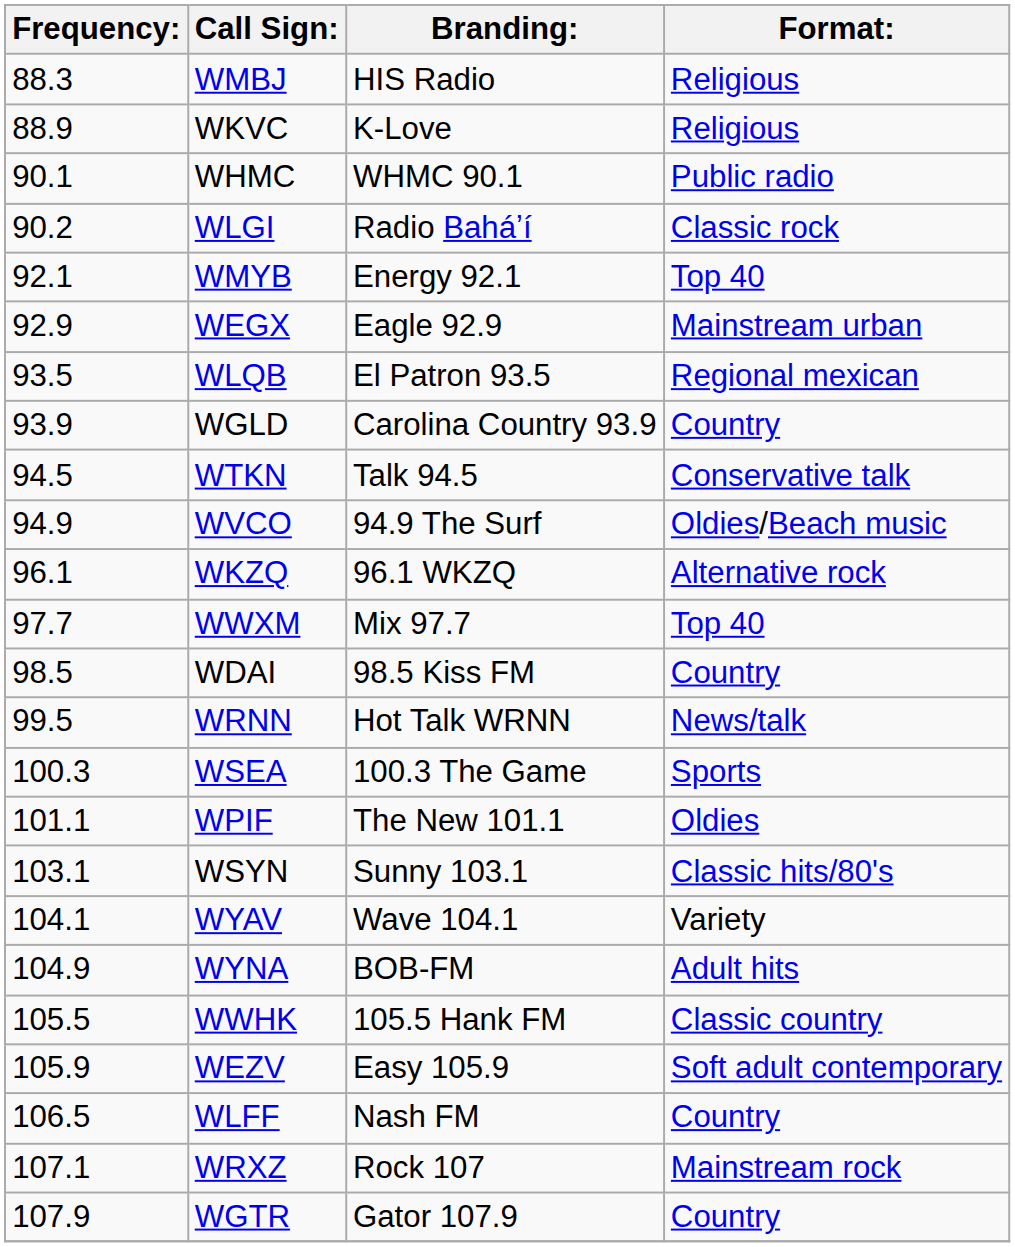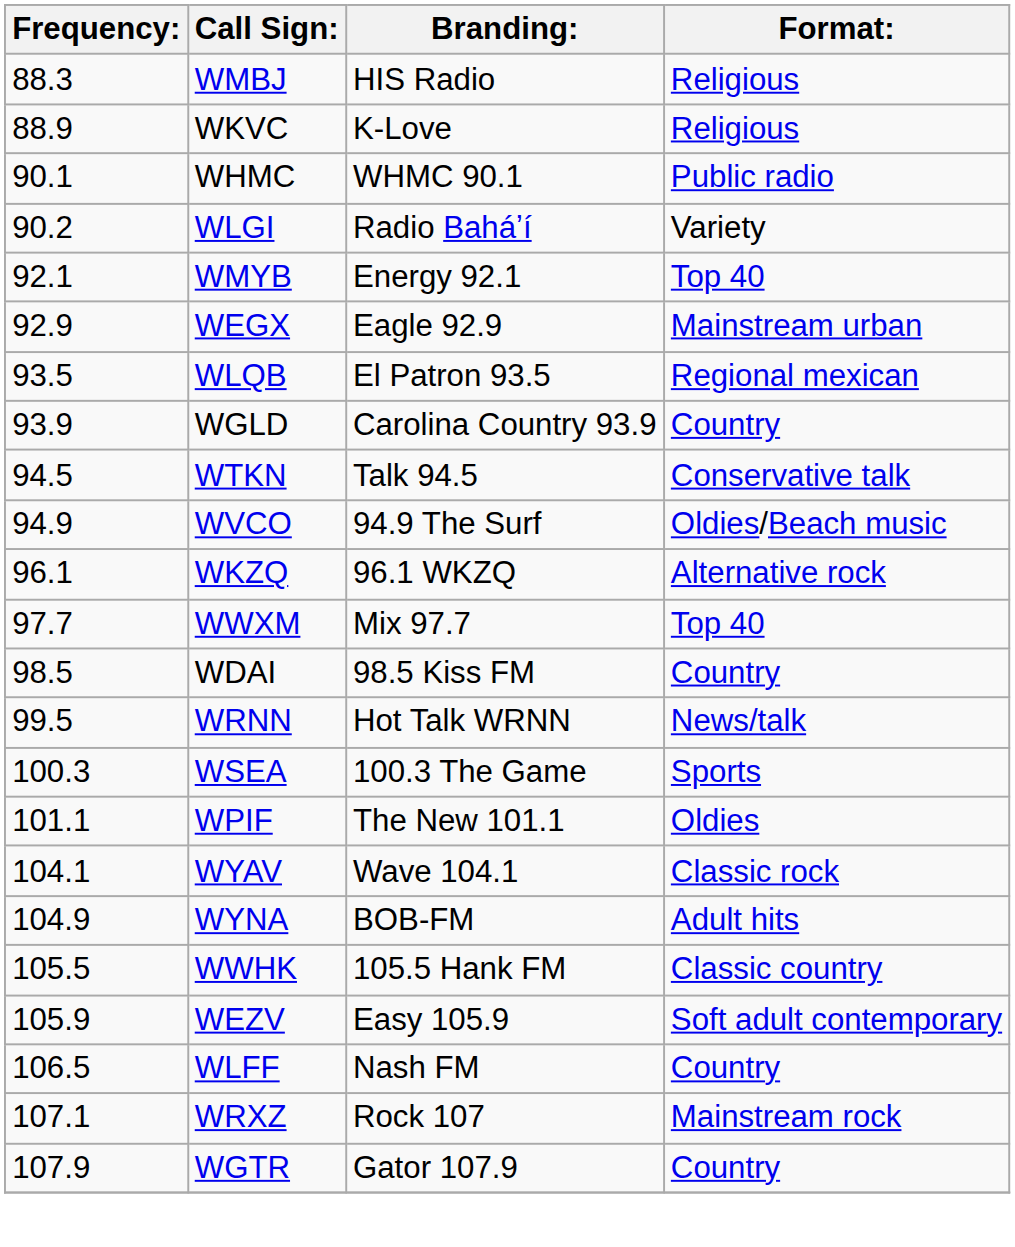 <table class="wikitable">
 <tr>
 <th>Frequency:</th>
 <th>Call Sign:</th>
 <th>Branding:</th>
 <th>Format:</th>
 </tr>
 <tr>
 <td>88.3</td>
 <td><a href='#'>WMBJ</a></td>
 <td>HIS Radio</td>
 <td><a href='#'>Religious</a></td>
 </tr>
 <tr>
 <td>88.9</td>
 <td>WKVC</td>
 <td>K-Love</td>
 <td><a href='#'>Religious</a></td>
 </tr>
 <tr>
 <td>90.1</td>
 <td>WHMC</td>
 <td>WHMC 90.1</td>
 <td><a href='#'>Public radio</a></td>
 </tr>
 <tr>
 <td>90.2</td>
 <td><a href='#'>WLGI</a></td>
 <td>Radio <a href='#'>Baháʼí</a></td>
-<td><a href='#'>Classic rock</a></td>
+<td>Variety</td>
 </tr>
 <tr>
 <td>92.1</td>
 <td><a href='#'>WMYB</a></td>
 <td>Energy 92.1</td>
 <td><a href='#'>Top 40</a></td>
 </tr>
 <tr>
 <td>92.9</td>
 <td><a href='#'>WEGX</a></td>
 <td>Eagle 92.9</td>
 <td><a href='#'>Mainstream urban</a></td>
 </tr>
 <tr>
 <td>93.5</td>
 <td><a href='#'>WLQB</a></td>
 <td>El Patron 93.5</td>
 <td><a href='#'>Regional mexican</a></td>
 </tr>
 <tr>
 <td>93.9</td>
 <td WGLD-FM>WGLD</td>
 <td>Carolina Country 93.9</td>
 <td><a href='#'>Country</a></td>
 </tr>
 <tr>
 <td>94.5</td>
 <td><a href='#'>WTKN</a></td>
 <td>Talk 94.5</td>
 <td><a href='#'>Conservative talk</a></td>
 </tr>
 <tr>
 <td>94.9</td>
 <td><a href='#'>WVCO</a></td>
 <td>94.9 The Surf</td>
 <td><a href='#'>Oldies</a>/<a href='#'>Beach music</a></td>
 </tr>
 <tr>
 <td>96.1</td>
 <td><a href='#'>WKZQ</a></td>
 <td>96.1 WKZQ</td>
 <td><a href='#'>Alternative rock</a></td>
 </tr>
 <tr>
 <td>97.7</td>
 <td><a href='#'>WWXM</a></td>
 <td>Mix 97.7</td>
 <td><a href='#'>Top 40</a></td>
 </tr>
 <tr>
 <td>98.5</td>
 <td>WDAI</td>
 <td>98.5 Kiss FM</td>
 <td><a href='#'>Country</a></td>
 </tr>
 <tr>
 <td>99.5</td>
 <td><a href='#'>WRNN</a></td>
 <td>Hot Talk WRNN</td>
 <td><a href='#'>News/talk</a></td>
 </tr>
 <tr>
 <td>100.3</td>
 <td><a href='#'>WSEA</a></td>
 <td>100.3 The Game</td>
 <td><a href='#'>Sports</a></td>
 </tr>
 <tr>
 <td>101.1</td>
 <td><a href='#'>WPIF</a></td>
 <td>The New 101.1</td>
 <td><a href='#'>Oldies</a></td>
 </tr>
 <tr>
-<td>103.1</td>
-<td>WSYN</td>
-<td>Sunny 103.1</td>
-<td><a href='#'>Classic hits/80's</a></td>
-</tr>
-<tr>
 <td>104.1</td>
 <td><a href='#'>WYAV</a></td>
 <td>Wave 104.1</td>
-<td>Variety</td>
+<td><a href='#'>Classic rock</a></td>
 </tr>
 <tr>
 <td>104.9</td>
 <td><a href='#'>WYNA</a></td>
 <td>BOB-FM</td>
 <td><a href='#'>Adult hits</a></td>
 </tr>
 <tr>
 <td>105.5</td>
 <td><a href='#'>WWHK</a></td>
 <td>105.5 Hank FM</td>
 <td><a href='#'>Classic country</a></td>
 </tr>
 <tr>
 <td>105.9</td>
 <td><a href='#'>WEZV</a></td>
 <td>Easy 105.9</td>
 <td><a href='#'>Soft adult contemporary</a></td>
 </tr>
 <tr>
 <td>106.5</td>
 <td><a href='#'>WLFF</a></td>
 <td>Nash FM</td>
 <td><a href='#'>Country</a></td>
 </tr>
 <tr>
 <td>107.1</td>
 <td><a href='#'>WRXZ</a></td>
 <td>Rock 107</td>
 <td><a href='#'>Mainstream rock</a></td>
 </tr>
 <tr>
 <td>107.9</td>
 <td><a href='#'>WGTR</a></td>
 <td>Gator 107.9</td>
 <td><a href='#'>Country</a></td>
 </tr>
 <tr>
 </tr>
 </table>
